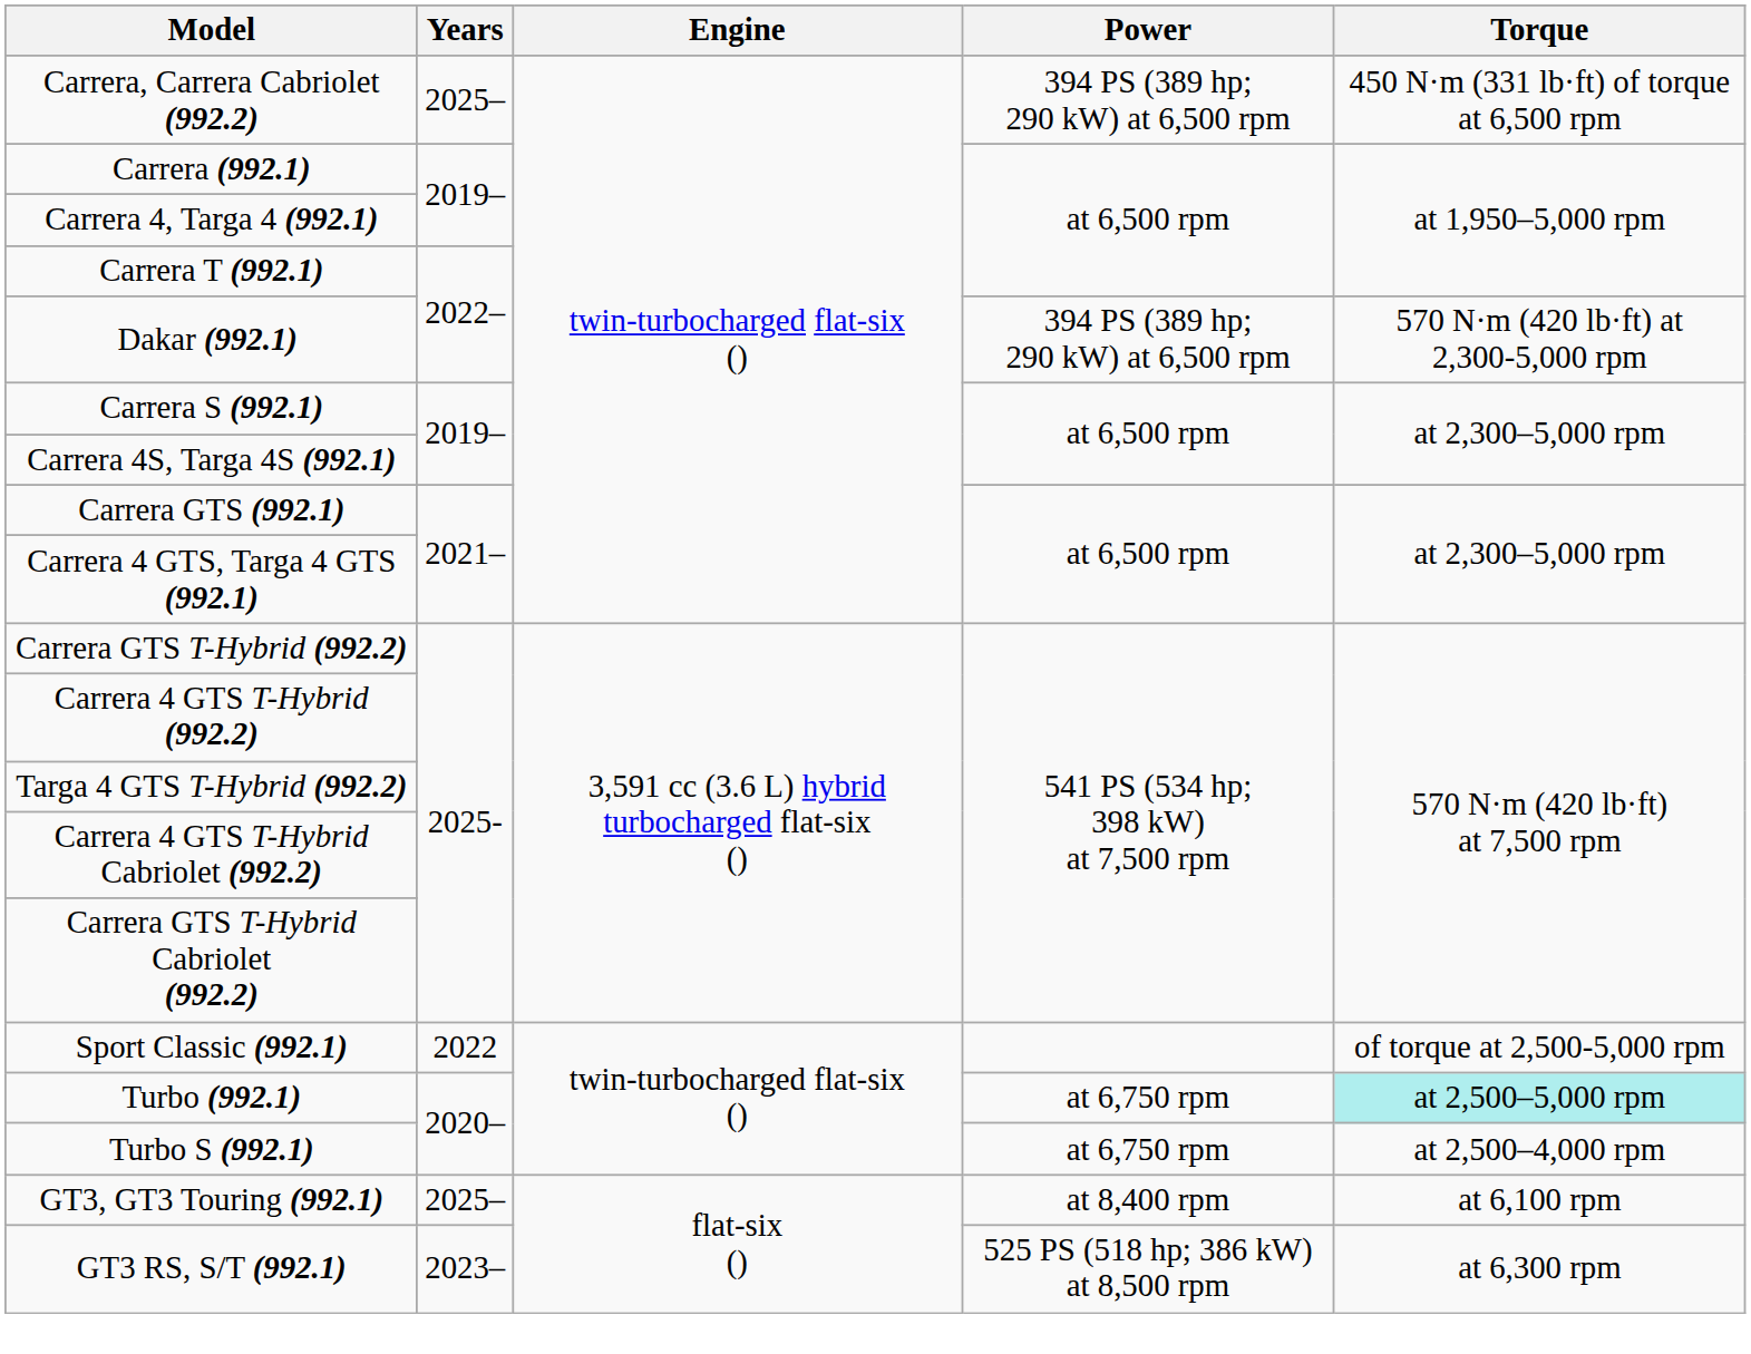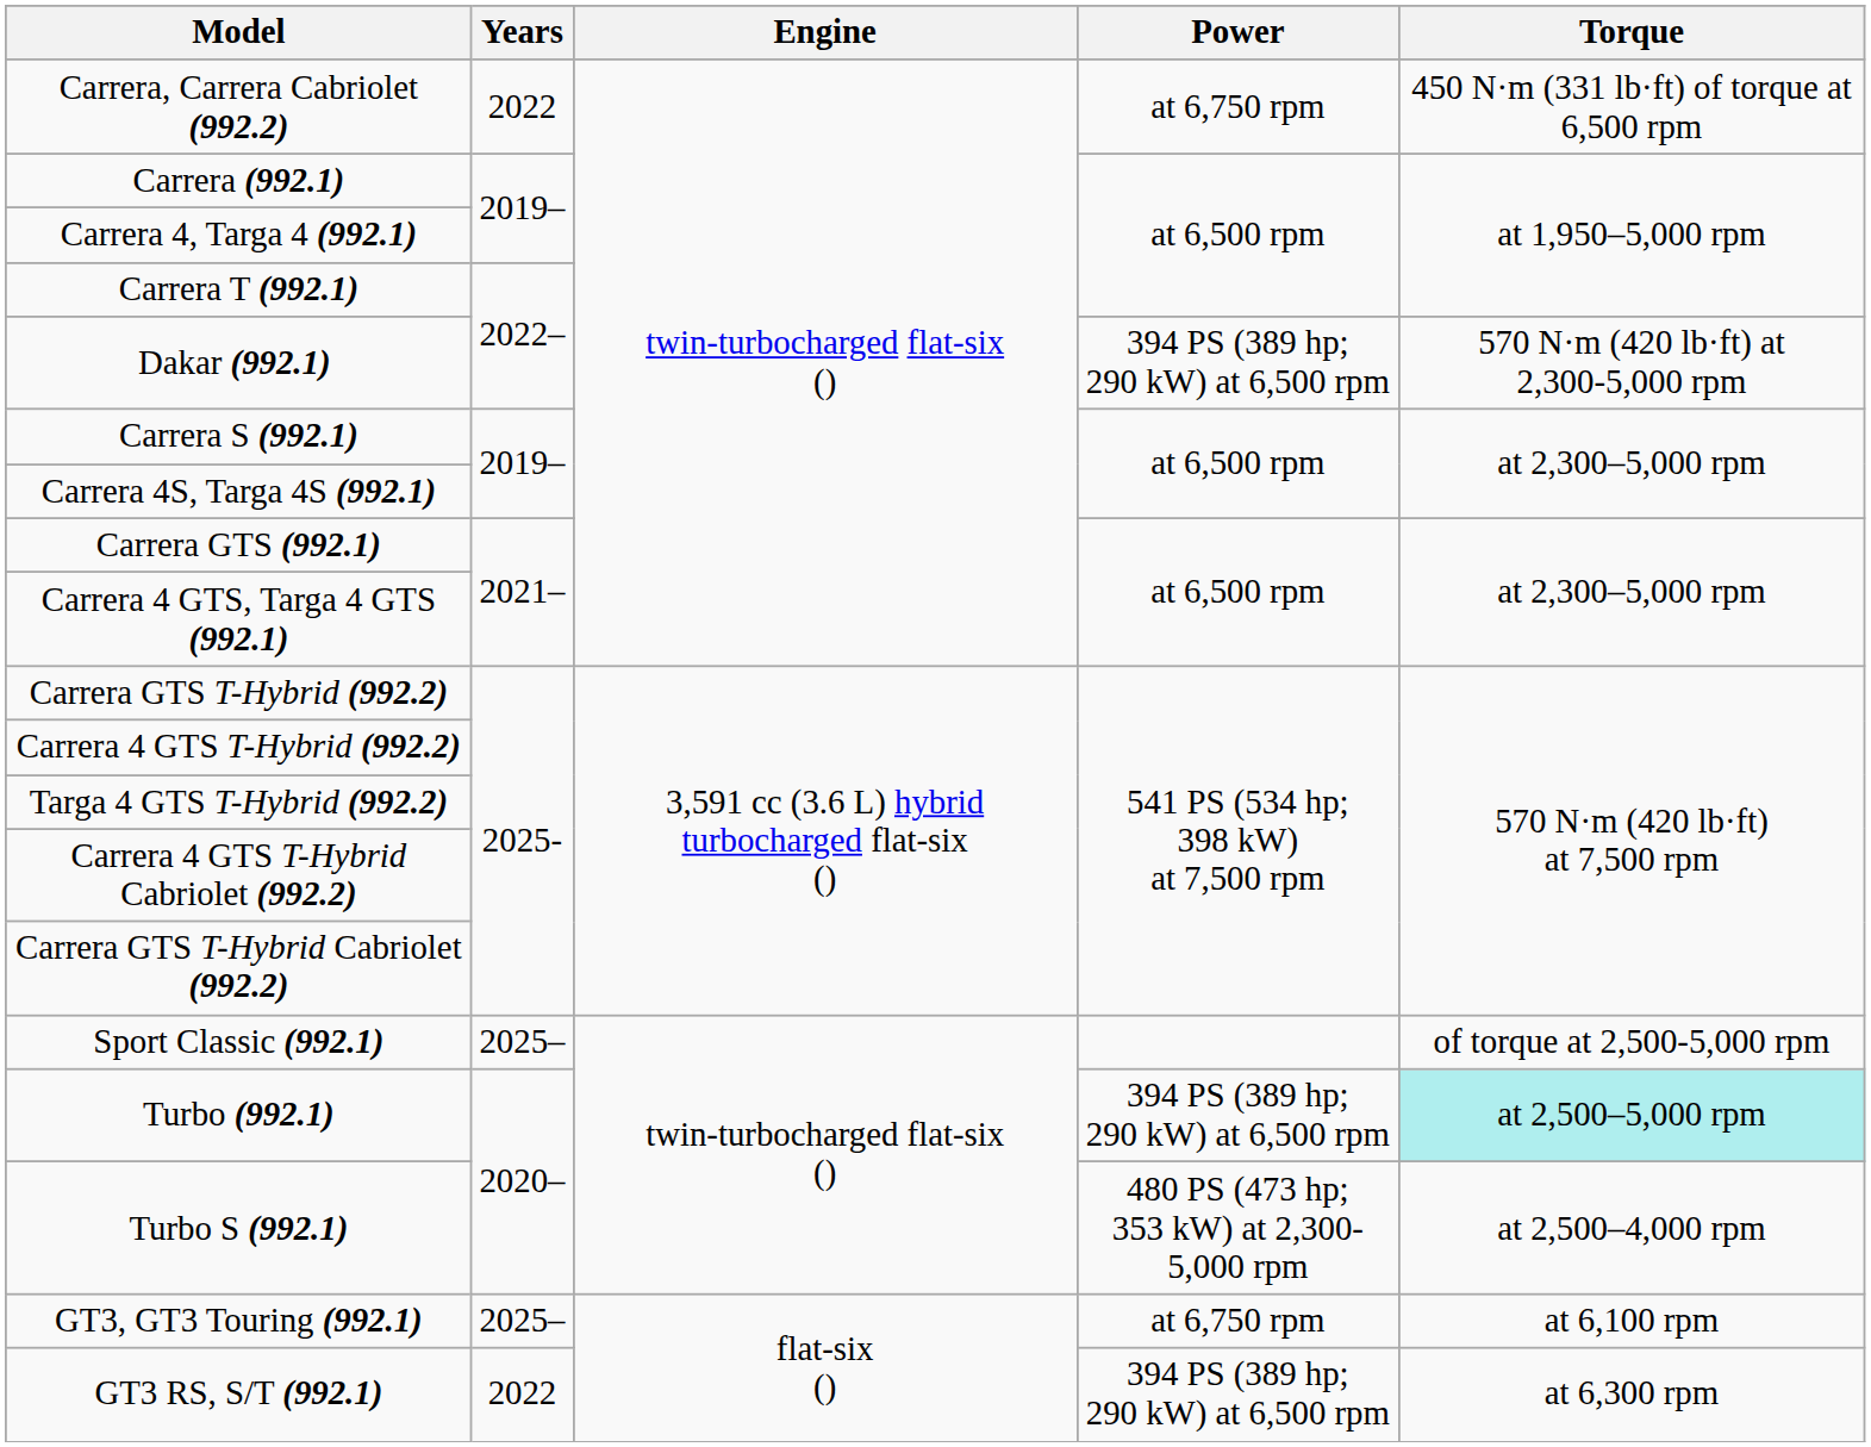 <table class="wikitable sortable" style="text-align: center;">
 <tr>
 <th>Model</th>
 <th>Years</th>
 <th>Engine</th>
 <th>Power</th>
 <th>Torque</th>
 </tr>
 <tr>
 <td>Carrera, Carrera Cabriolet <strong><em>(992.2)</em></strong></td>
-<td>2025–</td>
+<td>2022</td>
 <td rowspan="9"> <a href='#'>twin-turbocharged</a> <a href='#'>flat-six</a><br>() <br></td>
-<td>394 PS (389 hp;<br>290 kW) at 6,500 rpm</td>
+<td> at 6,750 rpm</td>
 <td>450 N·m (331 lb·ft) of torque at 6,500 rpm</td>
 </tr>
 <tr>
 <td>Carrera <strong><em>(992.1)</em></strong></td>
 <td rowspan="2">2019–</td>
 <td rowspan="3"> at 6,500 rpm</td>
 <td rowspan="3"> at 1,950–5,000 rpm</td>
 </tr>
 <tr>
 <td>Carrera 4, Targa 4 <strong><em>(992.1)</em></strong></td>
 </tr>
 <tr>
 <td>Carrera T <strong><em>(992.1)</em></strong></td>
 <td rowspan="2">2022–</td>
 </tr>
 <tr>
 <td>Dakar <strong><em>(992.1)</em></strong> </td>
 <td>394 PS (389 hp;<br>290 kW) at 6,500 rpm</td>
 <td>570 N·m (420 lb·ft) at <br> 2,300-5,000 rpm</td>
 </tr>
 <tr>
 <td>Carrera S <strong><em>(992.1)</em></strong></td>
 <td rowspan="2">2019–</td>
 <td rowspan="2"> at 6,500 rpm</td>
 <td rowspan="2"> at 2,300–5,000 rpm</td>
 </tr>
 <tr>
 <td>Carrera 4S, Targa 4S <strong><em>(992.1)</em></strong></td>
 </tr>
 <tr>
 <td>Carrera GTS <strong><em>(992.1)</em></strong></td>
 <td rowspan="2">2021–</td>
 <td rowspan="2"> at 6,500 rpm</td>
 <td rowspan="2"> at 2,300–5,000 rpm</td>
 </tr>
 <tr>
 <td>Carrera 4 GTS, Targa 4 GTS <strong><em>(992.1)</em></strong></td>
 </tr>
 <tr>
 <td>Carrera GTS <em>T-Hybrid</em> <strong><em>(992.2)</em></strong></td>
 <td rowspan=5>2025-</td>
 <td rowspan=5>3,591 cc (3.6 L) <a href='#'>hybrid</a> <a href='#'>turbocharged</a> flat-six<br>()</td>
 <td rowspan=5>541 PS (534 hp;<br>398 kW) <br> at 7,500 rpm</td>
 <td rowspan=5>570 N·m (420 lb·ft) <br> at 7,500 rpm</td>
 </tr>
 <tr>
 <td>Carrera 4 GTS <em>T-Hybrid</em> <strong><em>(992.2)</em></strong></td>
 </tr>
 <tr>
 <td>Targa 4 GTS <em>T-Hybrid</em> <strong><em>(992.2)</em></strong></td>
 </tr>
 <tr>
 <td>Carrera 4 GTS <em>T-Hybrid</em> Cabriolet <strong><em>(992.2)</em></strong></td>
 </tr>
 <tr>
 <td>Carrera GTS <em>T-Hybrid</em> Cabriolet<br> <strong><em>(992.2)</em></strong></td>
 </tr>
 <tr>
 <td>Sport Classic <strong><em>(992.1)</em></strong></td>
-<td>2022</td>
+<td>2025–</td>
 <td rowspan="3"> twin-turbocharged flat-six<br>() <br></td>
 <td></td>
 <td> of torque at 2,500-5,000 rpm</td>
 </tr>
 <tr>
 <td>Turbo <strong><em>(992.1)</em></strong></td>
 <td rowspan="2">2020–</td>
-<td> at 6,750 rpm</td>
+<td>394 PS (389 hp;<br>290 kW) at 6,500 rpm</td>
 <td style="background: paleturquoise;"> at 2,500–5,000 rpm</td>
 </tr>
 <tr>
 <td>Turbo S <strong><em>(992.1)</em></strong></td>
-<td> at 6,750 rpm</td>
+<td>480 PS (473 hp;<br>353 kW) at 2,300-5,000 rpm</td>
 <td> at 2,500–4,000 rpm</td>
 </tr>
 <tr>
 <td>GT3, GT3 Touring <strong><em>(992.1)</em></strong></td>
 <td>2025–</td>
 <td rowspan="2"> flat-six<br>()</td>
-<td> at 8,400 rpm</td>
+<td> at 6,750 rpm</td>
 <td> at 6,100 rpm</td>
 </tr>
 <tr>
 <td>GT3 RS, S/T <strong><em>(992.1)</em></strong></td>
-<td>2023–</td>
-<td>525 PS (518 hp; 386 kW) at 8,500 rpm</td>
+<td>2022</td>
+<td>394 PS (389 hp;<br>290 kW) at 6,500 rpm</td>
 <td> at 6,300 rpm</td>
 </tr>
 </table>
